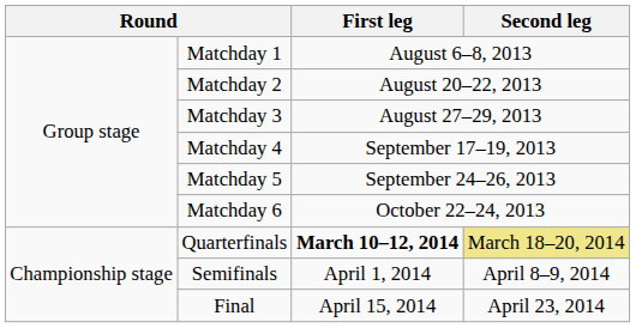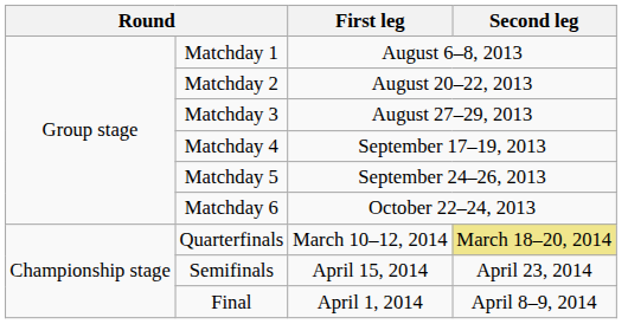 <table class="wikitable" style="text-align:center">
 <tr>
 <th colspan=2>Round</th>
 <th>First leg</th>
 <th>Second leg</th>
 </tr>
 <tr>
 <td rowspan=6>Group stage</td>
 <td>Matchday 1</td>
 <td colspan=2>August 6–8, 2013</td>
 </tr>
 <tr>
 <td>Matchday 2</td>
 <td colspan=2>August 20–22, 2013</td>
 </tr>
 <tr>
 <td>Matchday 3</td>
 <td colspan=2>August 27–29, 2013</td>
 </tr>
 <tr>
 <td>Matchday 4</td>
 <td colspan=2>September 17–19, 2013</td>
 </tr>
 <tr>
 <td>Matchday 5</td>
 <td colspan=2>September 24–26, 2013</td>
 </tr>
 <tr>
 <td>Matchday 6</td>
 <td colspan=2>October 22–24, 2013</td>
 </tr>
 <tr>
 <td rowspan=3>Championship stage</td>
 <td>Quarterfinals</td>
-<td><strong>March 10–12, 2014</strong></td>
+<td>March 10–12, 2014</td>
 <td style="background: khaki;">March 18–20, 2014</td>
 </tr>
 <tr>
 <td>Semifinals</td>
+<td>April 15, 2014</td>
+<td>April 23, 2014</td>
+</tr>
+<tr>
+<td>Final</td>
 <td>April 1, 2014</td>
 <td>April 8–9, 2014</td>
 </tr>
-<tr>
-<td>Final</td>
-<td>April 15, 2014</td>
-<td>April 23, 2014</td>
-</tr>
 </table>
